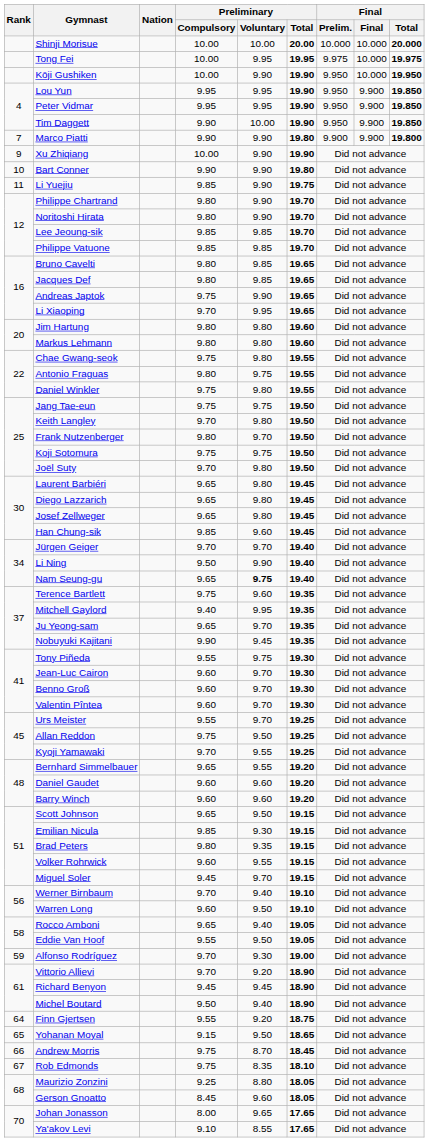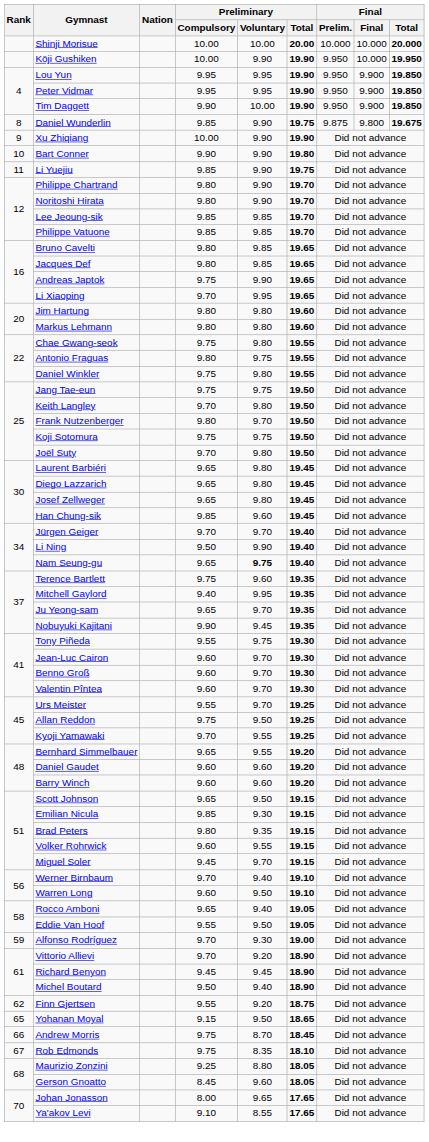 <table class="wikitable sortable" style="text-align:center">
 <tr>
 <th rowspan=2>Rank</th>
 <th rowspan=2>Gymnast</th>
 <th rowspan=2>Nation</th>
 <th colspan=3>Preliminary</th>
 <th colspan=3>Final</th>
 </tr>
 <tr>
 <th>Compulsory</th>
 <th>Voluntary</th>
 <th>Total</th>
 <th> Prelim.</th>
 <th>Final</th>
 <th>Total</th>
 </tr>
 <tr>
 <td></td>
 <td align=left data-sort-value=Morisue><a href='#'>Shinji Morisue</a></td>
 <td align=left></td>
 <td>10.00</td>
 <td>10.00</td>
 <td><strong>20.00</strong></td>
 <td>10.000</td>
 <td>10.000</td>
 <td><strong>20.000</strong></td>
-</tr>
-<tr>
-<td></td>
-<td align=left data-sort-value=Tong><a href='#'>Tong Fei</a></td>
-<td align=left></td>
-<td>10.00</td>
-<td>9.95</td>
-<td><strong>19.95</strong></td>
-<td>9.975</td>
-<td>10.000</td>
-<td><strong>19.975</strong></td>
 </tr>
 <tr>
 <td></td>
 <td align=left data-sort-value=Gushiken><a href='#'>Kōji Gushiken</a></td>
 <td align=left></td>
 <td>10.00</td>
 <td>9.90</td>
 <td><strong>19.90</strong></td>
 <td>9.950</td>
 <td>10.000</td>
 <td><strong>19.950</strong></td>
 </tr>
 <tr>
 <td rowspan=3>4</td>
 <td align=left data-sort-value=Lou><a href='#'>Lou Yun</a></td>
 <td align=left></td>
 <td>9.95</td>
 <td>9.95</td>
 <td><strong>19.90</strong></td>
 <td>9.950</td>
 <td>9.900</td>
 <td><strong>19.850</strong></td>
 </tr>
 <tr>
 <td align=left data-sort-value=Vidmar><a href='#'>Peter Vidmar</a></td>
 <td align=left></td>
 <td>9.95</td>
 <td>9.95</td>
 <td><strong>19.90</strong></td>
 <td>9.950</td>
 <td>9.900</td>
 <td><strong>19.850</strong></td>
 </tr>
 <tr>
 <td align=left data-sort-value=Daggett><a href='#'>Tim Daggett</a></td>
 <td align=left></td>
 <td>9.90</td>
 <td>10.00</td>
 <td><strong>19.90</strong></td>
 <td>9.950</td>
 <td>9.900</td>
 <td><strong>19.850</strong></td>
 </tr>
 <tr>
-<td>7</td>
-<td align=left data-sort-value=Piatti><a href='#'>Marco Piatti</a></td>
+<td>8</td>
+<td align=left data-sort-value=Wunderlin><a href='#'>Daniel Wunderlin</a></td>
 <td align=left></td>
+<td>9.85</td>
 <td>9.90</td>
-<td>9.90</td>
-<td><strong>19.80</strong></td>
-<td>9.900</td>
-<td>9.900</td>
-<td><strong>19.800</strong></td>
+<td><strong>19.75</strong></td>
+<td>9.875</td>
+<td>9.800</td>
+<td><strong>19.675</strong></td>
 </tr>
 <tr>
 <td>9</td>
 <td align=left data-sort-value=Xu><a href='#'>Xu Zhiqiang</a></td>
 <td align=left></td>
 <td>10.00</td>
 <td>9.90</td>
 <td><strong>19.90</strong></td>
 <td colspan=3 data-sort-value=0.00>Did not advance</td>
 </tr>
 <tr>
 <td>10</td>
 <td align=left data-sort-value=Conner><a href='#'>Bart Conner</a></td>
 <td align=left></td>
 <td>9.90</td>
 <td>9.90</td>
 <td><strong>19.80</strong></td>
 <td colspan=3 data-sort-value=0.00>Did not advance</td>
 </tr>
 <tr>
 <td>11</td>
 <td align=left data-sort-value=Li><a href='#'>Li Yuejiu</a></td>
 <td align=left></td>
 <td>9.85</td>
 <td>9.90</td>
 <td><strong>19.75</strong></td>
 <td colspan=3 data-sort-value=0.00>Did not advance</td>
 </tr>
 <tr>
 <td rowspan=4>12</td>
 <td align=left data-sort-value=Chartrand><a href='#'>Philippe Chartrand</a></td>
 <td align=left></td>
 <td>9.80</td>
 <td>9.90</td>
 <td><strong>19.70</strong></td>
 <td colspan=3 data-sort-value=0.00>Did not advance</td>
 </tr>
 <tr>
 <td align=left data-sort-value=Hirata><a href='#'>Noritoshi Hirata</a></td>
 <td align=left></td>
 <td>9.80</td>
 <td>9.90</td>
 <td><strong>19.70</strong></td>
 <td colspan=3 data-sort-value=0.00>Did not advance</td>
 </tr>
 <tr>
 <td align=left data-sort-value=Lee><a href='#'>Lee Jeoung-sik</a></td>
 <td align=left></td>
 <td>9.85</td>
 <td>9.85</td>
 <td><strong>19.70</strong></td>
 <td colspan=3 data-sort-value=0.00>Did not advance</td>
 </tr>
 <tr>
 <td align=left data-sort-value=Vatuone><a href='#'>Philippe Vatuone</a></td>
 <td align=left></td>
 <td>9.85</td>
 <td>9.85</td>
 <td><strong>19.70</strong></td>
 <td colspan=3 data-sort-value=0.00>Did not advance</td>
 </tr>
 <tr>
 <td rowspan=4>16</td>
 <td align=left data-sort-value=Cavelti><a href='#'>Bruno Cavelti</a></td>
 <td align=left></td>
 <td>9.80</td>
 <td>9.85</td>
 <td><strong>19.65</strong></td>
 <td colspan=3 data-sort-value=0.00>Did not advance</td>
 </tr>
 <tr>
 <td align=left data-sort-value=Def><a href='#'>Jacques Def</a></td>
 <td align=left></td>
 <td>9.80</td>
 <td>9.85</td>
 <td><strong>19.65</strong></td>
 <td colspan=3 data-sort-value=0.00>Did not advance</td>
 </tr>
 <tr>
 <td align=left data-sort-value=Japtok><a href='#'>Andreas Japtok</a></td>
 <td align=left></td>
 <td>9.75</td>
 <td>9.90</td>
 <td><strong>19.65</strong></td>
 <td colspan=3 data-sort-value=0.00>Did not advance</td>
 </tr>
 <tr>
 <td align=left data-sort-value=Li><a href='#'>Li Xiaoping</a></td>
 <td align=left></td>
 <td>9.70</td>
 <td>9.95</td>
 <td><strong>19.65</strong></td>
 <td colspan=3 data-sort-value=0.00>Did not advance</td>
 </tr>
 <tr>
 <td rowspan=2>20</td>
 <td align=left data-sort-value=Hartung><a href='#'>Jim Hartung</a></td>
 <td align=left></td>
 <td>9.80</td>
 <td>9.80</td>
 <td><strong>19.60</strong></td>
 <td colspan=3 data-sort-value=0.00>Did not advance</td>
 </tr>
 <tr>
 <td align=left data-sort-value=Lehmann><a href='#'>Markus Lehmann</a></td>
 <td align=left></td>
 <td>9.80</td>
 <td>9.80</td>
 <td><strong>19.60</strong></td>
 <td colspan=3 data-sort-value=0.00>Did not advance</td>
 </tr>
 <tr>
 <td rowspan=3>22</td>
 <td align=left data-sort-value=Chae><a href='#'>Chae Gwang-seok</a></td>
 <td align=left></td>
 <td>9.75</td>
 <td>9.80</td>
 <td><strong>19.55</strong></td>
 <td colspan=3 data-sort-value=0.00>Did not advance</td>
 </tr>
 <tr>
 <td align=left data-sort-value=Fraguas><a href='#'>Antonio Fraguas</a></td>
 <td align=left></td>
 <td>9.80</td>
 <td>9.75</td>
 <td><strong>19.55</strong></td>
 <td colspan=3 data-sort-value=0.00>Did not advance</td>
 </tr>
 <tr>
 <td align=left data-sort-value=Winkler><a href='#'>Daniel Winkler</a></td>
 <td align=left></td>
 <td>9.75</td>
 <td>9.80</td>
 <td><strong>19.55</strong></td>
 <td colspan=3 data-sort-value=0.00>Did not advance</td>
 </tr>
 <tr>
 <td rowspan=5>25</td>
 <td align=left data-sort-value=Jang><a href='#'>Jang Tae-eun</a></td>
 <td align=left></td>
 <td>9.75</td>
 <td>9.75</td>
 <td><strong>19.50</strong></td>
 <td colspan=3 data-sort-value=0.00>Did not advance</td>
 </tr>
 <tr>
 <td align=left data-sort-value=Langley><a href='#'>Keith Langley</a></td>
 <td align=left></td>
 <td>9.70</td>
 <td>9.80</td>
 <td><strong>19.50</strong></td>
 <td colspan=3 data-sort-value=0.00>Did not advance</td>
 </tr>
 <tr>
 <td align=left data-sort-value=Nutzenberger><a href='#'>Frank Nutzenberger</a></td>
 <td align=left></td>
 <td>9.80</td>
 <td>9.70</td>
 <td><strong>19.50</strong></td>
 <td colspan=3 data-sort-value=0.00>Did not advance</td>
 </tr>
 <tr>
 <td align=left data-sort-value=Sotomura><a href='#'>Koji Sotomura</a></td>
 <td align=left></td>
 <td>9.75</td>
 <td>9.75</td>
 <td><strong>19.50</strong></td>
 <td colspan=3 data-sort-value=0.00>Did not advance</td>
 </tr>
 <tr>
 <td align=left data-sort-value=Suty><a href='#'>Joël Suty</a></td>
 <td align=left></td>
 <td>9.70</td>
 <td>9.80</td>
 <td><strong>19.50</strong></td>
 <td colspan=3 data-sort-value=0.00>Did not advance</td>
 </tr>
 <tr>
 <td rowspan=4>30</td>
 <td align=left data-sort-value=Barbiéri><a href='#'>Laurent Barbiéri</a></td>
 <td align=left></td>
 <td>9.65</td>
 <td>9.80</td>
 <td><strong>19.45</strong></td>
 <td colspan=3 data-sort-value=0.00>Did not advance</td>
 </tr>
 <tr>
 <td align=left data-sort-value=Lazzarich><a href='#'>Diego Lazzarich</a></td>
 <td align=left></td>
 <td>9.65</td>
 <td>9.80</td>
 <td><strong>19.45</strong></td>
 <td colspan=3 data-sort-value=0.00>Did not advance</td>
 </tr>
 <tr>
 <td align=left data-sort-value=Zellweger><a href='#'>Josef Zellweger</a></td>
 <td align=left></td>
 <td>9.65</td>
 <td>9.80</td>
 <td><strong>19.45</strong></td>
 <td colspan=3 data-sort-value=0.00>Did not advance</td>
 </tr>
 <tr>
 <td align=left data-sort-value=Han><a href='#'>Han Chung-sik</a></td>
 <td align=left></td>
 <td>9.85</td>
 <td>9.60</td>
 <td><strong>19.45</strong></td>
 <td colspan=3 data-sort-value=0.00>Did not advance</td>
 </tr>
 <tr>
 <td rowspan=3>34</td>
 <td align=left data-sort-value=Geiger><a href='#'>Jürgen Geiger</a></td>
 <td align=left></td>
 <td>9.70</td>
 <td>9.70</td>
 <td><strong>19.40</strong></td>
 <td colspan=3 data-sort-value=0.00>Did not advance</td>
 </tr>
 <tr>
 <td align=left data-sort-value=Li><a href='#'>Li Ning</a></td>
 <td align=left></td>
 <td>9.50</td>
 <td>9.90</td>
 <td><strong>19.40</strong></td>
 <td colspan=3 data-sort-value=0.00>Did not advance</td>
 </tr>
 <tr>
 <td align=left data-sort-value=Nam><a href='#'>Nam Seung-gu</a></td>
 <td align=left></td>
 <td>9.65</td>
 <td><strong>9.75</strong></td>
 <td><strong>19.40</strong></td>
 <td colspan=3 data-sort-value=0.00>Did not advance</td>
 </tr>
 <tr>
 <td rowspan=4>37</td>
 <td align=left data-sort-value=Bartlett><a href='#'>Terence Bartlett</a></td>
 <td align=left></td>
 <td>9.75</td>
 <td>9.60</td>
 <td><strong>19.35</strong></td>
 <td colspan=3 data-sort-value=0.00>Did not advance</td>
 </tr>
 <tr>
 <td align=left data-sort-value=Gaylord><a href='#'>Mitchell Gaylord</a></td>
 <td align=left></td>
 <td>9.40</td>
 <td>9.95</td>
 <td><strong>19.35</strong></td>
 <td colspan=3 data-sort-value=0.00>Did not advance</td>
 </tr>
 <tr>
 <td align=left data-sort-value=Ju><a href='#'>Ju Yeong-sam</a></td>
 <td align=left></td>
 <td>9.65</td>
 <td>9.70</td>
 <td><strong>19.35</strong></td>
 <td colspan=3 data-sort-value=0.00>Did not advance</td>
 </tr>
 <tr>
 <td align=left data-sort-value=Kajitani><a href='#'>Nobuyuki Kajitani</a></td>
 <td align=left></td>
 <td>9.90</td>
 <td>9.45</td>
 <td><strong>19.35</strong></td>
 <td colspan=3 data-sort-value=0.00>Did not advance</td>
 </tr>
 <tr>
 <td rowspan=4>41</td>
 <td align=left data-sort-value=Piñeda><a href='#'>Tony Piñeda</a></td>
 <td align=left></td>
 <td>9.55</td>
 <td>9.75</td>
 <td><strong>19.30</strong></td>
 <td colspan=3 data-sort-value=0.00>Did not advance</td>
 </tr>
 <tr>
 <td align=left data-sort-value=Cairon><a href='#'>Jean-Luc Cairon</a></td>
 <td align=left></td>
 <td>9.60</td>
 <td>9.70</td>
 <td><strong>19.30</strong></td>
 <td colspan=3 data-sort-value=0.00>Did not advance</td>
 </tr>
 <tr>
 <td align=left data-sort-value=Groß><a href='#'>Benno Groß</a></td>
 <td align=left></td>
 <td>9.60</td>
 <td>9.70</td>
 <td><strong>19.30</strong></td>
 <td colspan=3 data-sort-value=0.00>Did not advance</td>
 </tr>
 <tr>
 <td align=left data-sort-value=Pîntea><a href='#'>Valentin Pîntea</a></td>
 <td align=left></td>
 <td>9.60</td>
 <td>9.70</td>
 <td><strong>19.30</strong></td>
 <td colspan=3 data-sort-value=0.00>Did not advance</td>
 </tr>
 <tr>
 <td rowspan=3>45</td>
 <td align=left data-sort-value=Meister><a href='#'>Urs Meister</a></td>
 <td align=left></td>
 <td>9.55</td>
 <td>9.70</td>
 <td><strong>19.25</strong></td>
 <td colspan=3 data-sort-value=0.00>Did not advance</td>
 </tr>
 <tr>
 <td align=left data-sort-value=Reddon><a href='#'>Allan Reddon</a></td>
 <td align=left></td>
 <td>9.75</td>
 <td>9.50</td>
 <td><strong>19.25</strong></td>
 <td colspan=3 data-sort-value=0.00>Did not advance</td>
 </tr>
 <tr>
 <td align=left data-sort-value=Yamawaki><a href='#'>Kyoji Yamawaki</a></td>
 <td align=left></td>
 <td>9.70</td>
 <td>9.55</td>
 <td><strong>19.25</strong></td>
 <td colspan=3 data-sort-value=0.00>Did not advance</td>
 </tr>
 <tr>
 <td rowspan=3>48</td>
 <td align=left data-sort-value=Simmelbauer><a href='#'>Bernhard Simmelbauer</a></td>
 <td align=left></td>
 <td>9.65</td>
 <td>9.55</td>
 <td><strong>19.20</strong></td>
 <td colspan=3 data-sort-value=0.00>Did not advance</td>
 </tr>
 <tr>
 <td align=left data-sort-value=Gaudet><a href='#'>Daniel Gaudet</a></td>
 <td align=left></td>
 <td>9.60</td>
 <td>9.60</td>
 <td><strong>19.20</strong></td>
 <td colspan=3 data-sort-value=0.00>Did not advance</td>
 </tr>
 <tr>
 <td align=left data-sort-value=Winch><a href='#'>Barry Winch</a></td>
 <td align=left></td>
 <td>9.60</td>
 <td>9.60</td>
 <td><strong>19.20</strong></td>
 <td colspan=3 data-sort-value=0.00>Did not advance</td>
 </tr>
 <tr>
 <td rowspan=5>51</td>
 <td align=left data-sort-value=Johnson><a href='#'>Scott Johnson</a></td>
 <td align=left></td>
 <td>9.65</td>
 <td>9.50</td>
 <td><strong>19.15</strong></td>
 <td colspan=3 data-sort-value=0.00>Did not advance</td>
 </tr>
 <tr>
 <td align=left data-sort-value=Nicula><a href='#'>Emilian Nicula</a></td>
 <td align=left></td>
 <td>9.85</td>
 <td>9.30</td>
 <td><strong>19.15</strong></td>
 <td colspan=3 data-sort-value=0.00>Did not advance</td>
 </tr>
 <tr>
 <td align=left data-sort-value=Peters><a href='#'>Brad Peters</a></td>
 <td align=left></td>
 <td>9.80</td>
 <td>9.35</td>
 <td><strong>19.15</strong></td>
 <td colspan=3 data-sort-value=0.00>Did not advance</td>
 </tr>
 <tr>
 <td align=left data-sort-value=Rohrwick><a href='#'>Volker Rohrwick</a></td>
 <td align=left></td>
 <td>9.60</td>
 <td>9.55</td>
 <td><strong>19.15</strong></td>
 <td colspan=3 data-sort-value=0.00>Did not advance</td>
 </tr>
 <tr>
 <td align=left data-sort-value=Soler><a href='#'>Miguel Soler</a></td>
 <td align=left></td>
 <td>9.45</td>
 <td>9.70</td>
 <td><strong>19.15</strong></td>
 <td colspan=3 data-sort-value=0.00>Did not advance</td>
 </tr>
 <tr>
 <td rowspan=2>56</td>
 <td align=left data-sort-value=Birnbaum><a href='#'>Werner Birnbaum</a></td>
 <td align=left></td>
 <td>9.70</td>
 <td>9.40</td>
 <td><strong>19.10</strong></td>
 <td colspan=3 data-sort-value=0.00>Did not advance</td>
 </tr>
 <tr>
 <td align=left data-sort-value=Long><a href='#'>Warren Long</a></td>
 <td align=left></td>
 <td>9.60</td>
 <td>9.50</td>
 <td><strong>19.10</strong></td>
 <td colspan=3 data-sort-value=0.00>Did not advance</td>
 </tr>
 <tr>
 <td rowspan=2>58</td>
 <td align=left data-sort-value=Amboni><a href='#'>Rocco Amboni</a></td>
 <td align=left></td>
 <td>9.65</td>
 <td>9.40</td>
 <td><strong>19.05</strong></td>
 <td colspan=3 data-sort-value=0.00>Did not advance</td>
 </tr>
 <tr>
 <td align=left data-sort-value=Van Hoof><a href='#'>Eddie Van Hoof</a></td>
 <td align=left></td>
 <td>9.55</td>
 <td>9.50</td>
 <td><strong>19.05</strong></td>
 <td colspan=3 data-sort-value=0.00>Did not advance</td>
 </tr>
 <tr>
 <td>59</td>
 <td align=left data-sort-value=Rodríguez><a href='#'>Alfonso Rodríguez</a></td>
 <td align=left></td>
 <td>9.70</td>
 <td>9.30</td>
 <td><strong>19.00</strong></td>
 <td colspan=3 data-sort-value=0.00>Did not advance</td>
 </tr>
 <tr>
 <td rowspan=3>61</td>
 <td align=left data-sort-value=Allievi><a href='#'>Vittorio Allievi</a></td>
 <td align=left></td>
 <td>9.70</td>
 <td>9.20</td>
 <td><strong>18.90</strong></td>
 <td colspan=3 data-sort-value=0.00>Did not advance</td>
 </tr>
 <tr>
 <td align=left data-sort-value=Benyon><a href='#'>Richard Benyon</a></td>
 <td align=left></td>
 <td>9.45</td>
 <td>9.45</td>
 <td><strong>18.90</strong></td>
 <td colspan=3 data-sort-value=0.00>Did not advance</td>
 </tr>
 <tr>
 <td align=left data-sort-value=Boutard><a href='#'>Michel Boutard</a></td>
 <td align=left></td>
 <td>9.50</td>
 <td>9.40</td>
 <td><strong>18.90</strong></td>
 <td colspan=3 data-sort-value=0.00>Did not advance</td>
 </tr>
 <tr>
-<td>64</td>
+<td>62</td>
 <td align=left data-sort-value=Gjertsen><a href='#'>Finn Gjertsen</a></td>
 <td align=left></td>
 <td>9.55</td>
 <td>9.20</td>
 <td><strong>18.75</strong></td>
 <td colspan=3 data-sort-value=0.00>Did not advance</td>
 </tr>
 <tr>
 <td>65</td>
 <td align=left data-sort-value=Moyal><a href='#'>Yohanan Moyal</a></td>
 <td align=left></td>
 <td>9.15</td>
 <td>9.50</td>
 <td><strong>18.65</strong></td>
 <td colspan=3 data-sort-value=0.00>Did not advance</td>
 </tr>
 <tr>
 <td>66</td>
 <td align=left data-sort-value=Morris><a href='#'>Andrew Morris</a></td>
 <td align=left></td>
 <td>9.75</td>
 <td>8.70</td>
 <td><strong>18.45</strong></td>
 <td colspan=3 data-sort-value=0.00>Did not advance</td>
 </tr>
 <tr>
 <td>67</td>
 <td align=left data-sort-value=Edmonds><a href='#'>Rob Edmonds</a></td>
 <td align=left></td>
 <td>9.75</td>
 <td>8.35</td>
 <td><strong>18.10</strong></td>
 <td colspan=3 data-sort-value=0.00>Did not advance</td>
 </tr>
 <tr>
 <td rowspan=2>68</td>
 <td align=left data-sort-value=Zonzini><a href='#'>Maurizio Zonzini</a></td>
 <td align=left></td>
 <td>9.25</td>
 <td>8.80</td>
 <td><strong>18.05</strong></td>
 <td colspan=3 data-sort-value=0.00>Did not advance</td>
 </tr>
 <tr>
 <td align=left data-sort-value=Gnoatto><a href='#'>Gerson Gnoatto</a></td>
 <td align=left></td>
 <td>8.45</td>
 <td>9.60</td>
 <td><strong>18.05</strong></td>
 <td colspan=3 data-sort-value=0.00>Did not advance</td>
 </tr>
 <tr>
 <td rowspan=2>70</td>
 <td align=left data-sort-value=Jonasson><a href='#'>Johan Jonasson</a></td>
 <td align=left></td>
 <td>8.00</td>
 <td>9.65</td>
 <td><strong>17.65</strong></td>
 <td colspan=3 data-sort-value=0.00>Did not advance</td>
 </tr>
 <tr>
 <td align=left data-sort-value=Levi><a href='#'>Ya'akov Levi</a></td>
 <td align=left></td>
 <td>9.10</td>
 <td>8.55</td>
 <td><strong>17.65</strong></td>
 <td colspan=3 data-sort-value=0.00>Did not advance</td>
 </tr>
 </table>
